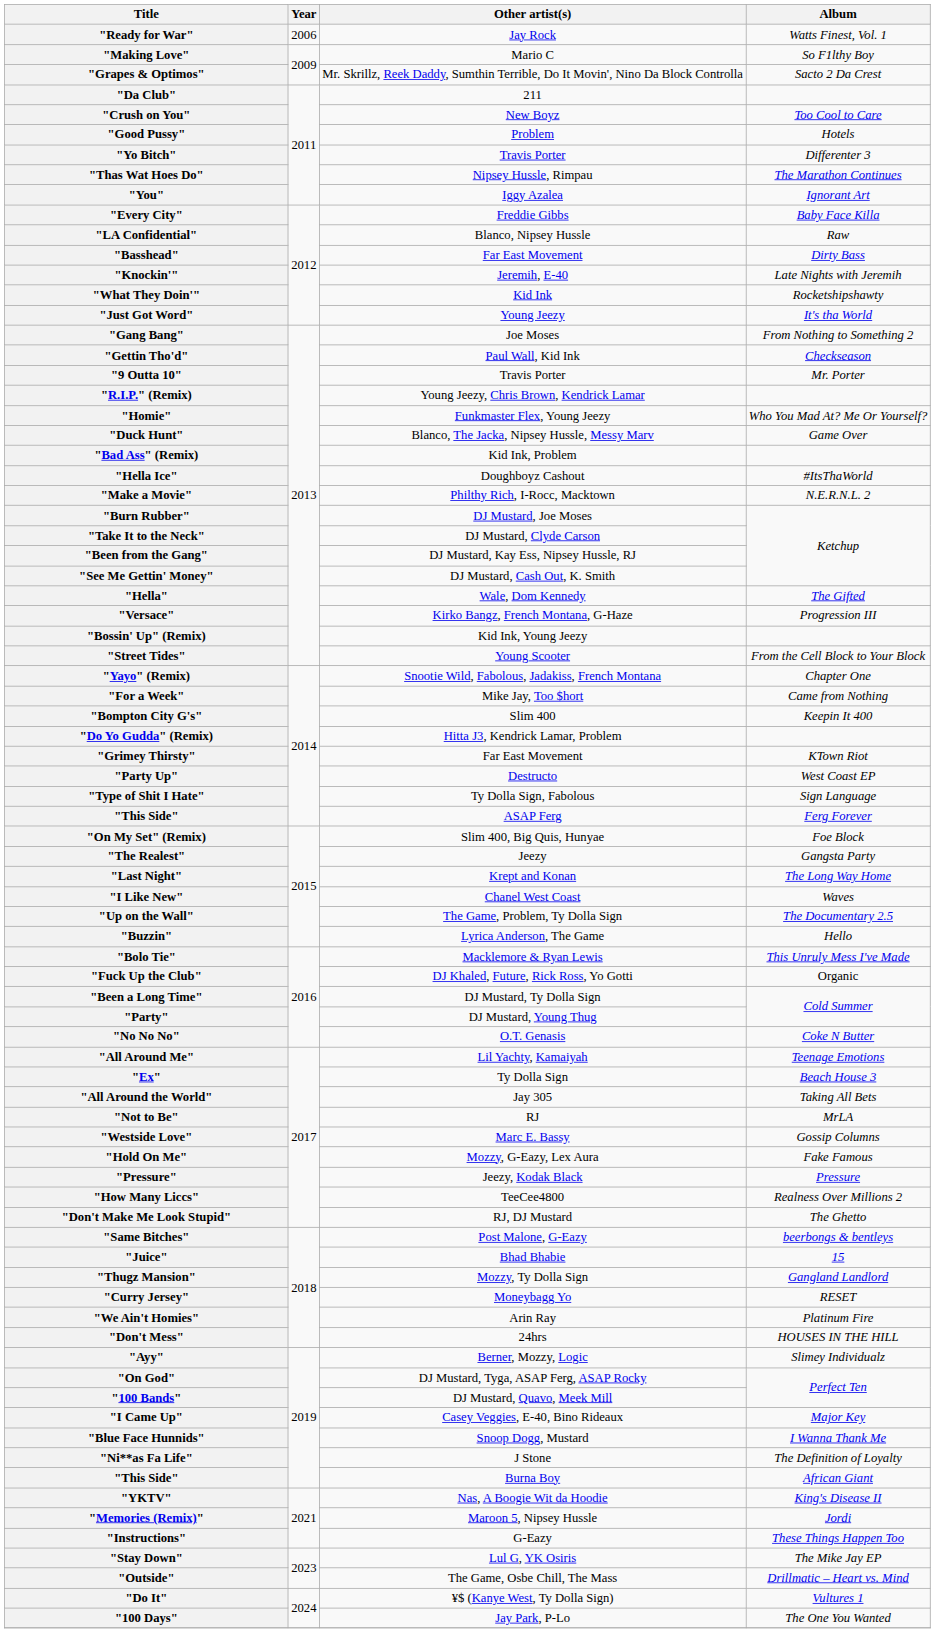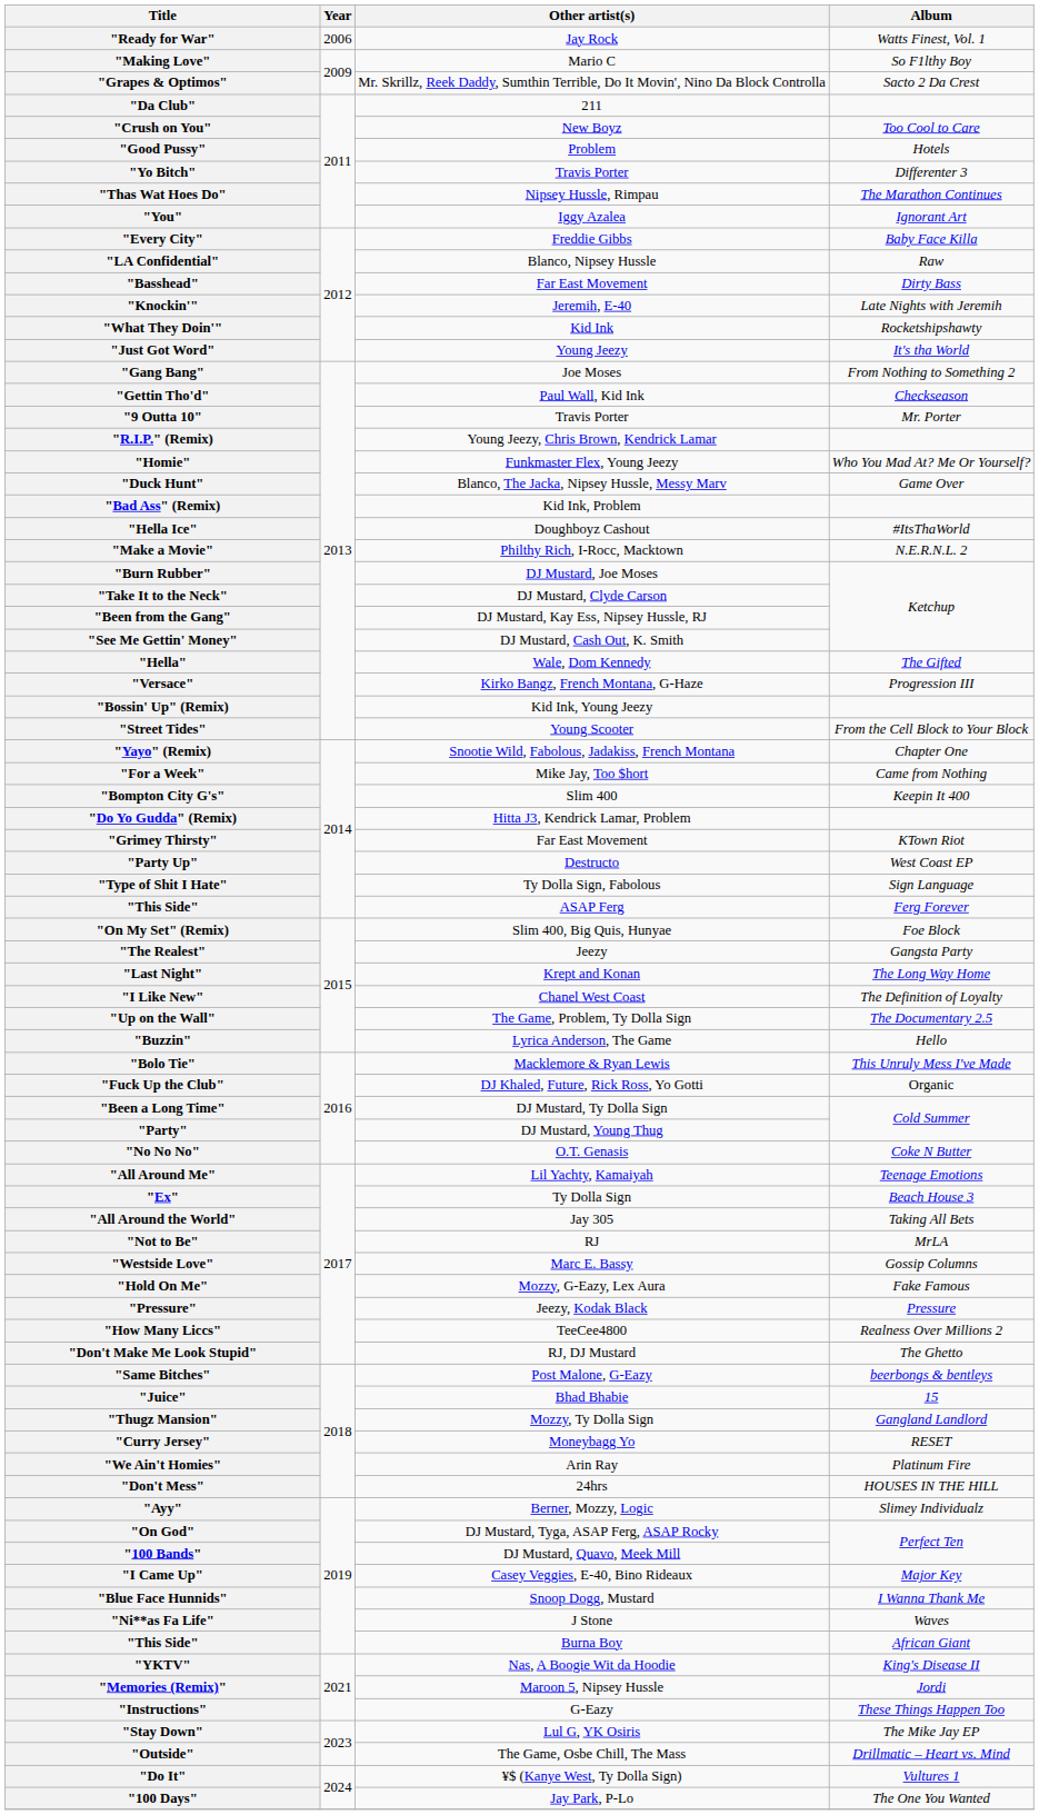 <table class="wikitable plainrowheaders" style="text-align:center;">
 <tr>
 <th scope="col" style="width:22em;">Title</th>
 <th scope="col">Year</th>
 <th scope="col">Other artist(s)</th>
 <th scope="col">Album</th>
 </tr>
 <tr>
 <th scope="row">"Ready for War"</th>
 <td>2006</td>
 <td><a href='#'>Jay Rock</a></td>
 <td><em>Watts Finest, Vol. 1</em></td>
 </tr>
 <tr>
 <th scope="row">"Making Love"</th>
 <td rowspan="2">2009</td>
 <td>Mario C</td>
 <td><em>So F1lthy Boy</em></td>
 </tr>
 <tr>
 <th scope="row">"Grapes & Optimos"</th>
 <td>Mr. Skrillz, <a href='#'>Reek Daddy</a>, Sumthin Terrible, Do It Movin', Nino Da Block Controlla</td>
 <td><em>Sacto 2 Da Crest</em></td>
 </tr>
 <tr>
 <th scope="row">"Da Club"</th>
 <td rowspan="6">2011</td>
 <td>211</td>
 <td></td>
 </tr>
 <tr>
 <th scope="row">"Crush on You"</th>
 <td><a href='#'>New Boyz</a></td>
 <td><em><a href='#'>Too Cool to Care</a></em></td>
 </tr>
 <tr>
 <th scope="row">"Good Pussy"</th>
 <td><a href='#'>Problem</a></td>
 <td><em>Hotels</em></td>
 </tr>
 <tr>
 <th scope="row">"Yo Bitch"</th>
 <td><a href='#'>Travis Porter</a></td>
 <td><em>Differenter 3</em></td>
 </tr>
 <tr>
 <th scope="row">"Thas Wat Hoes Do"</th>
 <td><a href='#'>Nipsey Hussle</a>, Rimpau</td>
 <td><em><a href='#'>The Marathon Continues</a></em></td>
 </tr>
 <tr>
 <th scope="row">"You"</th>
 <td><a href='#'>Iggy Azalea</a></td>
 <td><em><a href='#'>Ignorant Art</a></em></td>
 </tr>
 <tr>
 <th scope="row">"Every City"</th>
 <td rowspan="6">2012</td>
 <td><a href='#'>Freddie Gibbs</a></td>
 <td><em><a href='#'>Baby Face Killa</a></em></td>
 </tr>
 <tr>
 <th scope="row">"LA Confidential"</th>
 <td>Blanco, Nipsey Hussle</td>
 <td><em>Raw</em></td>
 </tr>
 <tr>
 <th scope="row">"Basshead"</th>
 <td><a href='#'>Far East Movement</a></td>
 <td><em><a href='#'>Dirty Bass</a></em></td>
 </tr>
 <tr>
 <th scope="row">"Knockin'"</th>
 <td><a href='#'>Jeremih</a>, <a href='#'>E-40</a></td>
 <td><em>Late Nights with Jeremih</em></td>
 </tr>
 <tr>
 <th scope="row">"What They Doin'"</th>
 <td><a href='#'>Kid Ink</a></td>
 <td><em>Rocketshipshawty</em></td>
 </tr>
 <tr>
 <th scope="row">"Just Got Word"</th>
 <td><a href='#'>Young Jeezy</a></td>
 <td><em><a href='#'>It's tha World</a></em></td>
 </tr>
 <tr>
 <th scope="row">"Gang Bang"</th>
 <td rowspan="17">2013</td>
 <td>Joe Moses</td>
 <td><em>From Nothing to Something 2</em></td>
 </tr>
 <tr>
 <th scope="row">"Gettin Tho'd"</th>
 <td><a href='#'>Paul Wall</a>, Kid Ink</td>
 <td><em><a href='#'>Checkseason</a></em></td>
 </tr>
 <tr>
 <th scope="row">"9 Outta 10"</th>
 <td>Travis Porter</td>
 <td><em>Mr. Porter</em></td>
 </tr>
 <tr>
 <th scope="row">"<a href='#'>R.I.P.</a>" (Remix)</th>
 <td>Young Jeezy, <a href='#'>Chris Brown</a>, <a href='#'>Kendrick Lamar</a></td>
 <td></td>
 </tr>
 <tr>
 <th scope="row">"Homie"</th>
 <td><a href='#'>Funkmaster Flex</a>, Young Jeezy</td>
 <td><em>Who You Mad At? Me Or Yourself?</em></td>
 </tr>
 <tr>
 <th scope="row">"Duck Hunt"</th>
 <td>Blanco, <a href='#'>The Jacka</a>, Nipsey Hussle, <a href='#'>Messy Marv</a></td>
 <td><em>Game Over</em></td>
 </tr>
 <tr>
 <th scope="row">"<a href='#'>Bad Ass</a>" (Remix)</th>
 <td>Kid Ink, Problem</td>
 <td></td>
 </tr>
 <tr>
 <th scope="row">"Hella Ice"</th>
 <td>Doughboyz Cashout</td>
 <td><em>#ItsThaWorld</em></td>
 </tr>
 <tr>
 <th scope="row">"Make a Movie"</th>
 <td><a href='#'>Philthy Rich</a>, I-Rocc, Macktown</td>
 <td><em>N.E.R.N.L. 2</em></td>
 </tr>
 <tr>
 <th scope="row">"Burn Rubber"</th>
 <td><a href='#'>DJ Mustard</a>, Joe Moses</td>
 <td rowspan="4"><em>Ketchup</em></td>
 </tr>
 <tr>
 <th scope="row">"Take It to the Neck"</th>
 <td>DJ Mustard, <a href='#'>Clyde Carson</a></td>
 </tr>
 <tr>
 <th scope="row">"Been from the Gang"</th>
 <td>DJ Mustard, Kay Ess, Nipsey Hussle, RJ</td>
 </tr>
 <tr>
 <th scope="row">"See Me Gettin' Money"</th>
 <td>DJ Mustard, <a href='#'>Cash Out</a>, K. Smith</td>
 </tr>
 <tr>
 <th scope="row">"Hella"</th>
 <td><a href='#'>Wale</a>, <a href='#'>Dom Kennedy</a></td>
 <td><em><a href='#'>The Gifted</a></em></td>
 </tr>
 <tr>
 <th scope="row">"Versace"</th>
 <td><a href='#'>Kirko Bangz</a>, <a href='#'>French Montana</a>, G-Haze</td>
 <td><em>Progression III</em></td>
 </tr>
 <tr>
 <th scope="row">"Bossin' Up" (Remix)</th>
 <td>Kid Ink, Young Jeezy</td>
 <td></td>
 </tr>
 <tr>
 <th scope="row">"Street Tides"</th>
 <td><a href='#'>Young Scooter</a></td>
 <td><em>From the Cell Block to Your Block</em></td>
 </tr>
 <tr>
 <th scope="row">"<a href='#'>Yayo</a>" (Remix)</th>
 <td rowspan="8">2014</td>
 <td><a href='#'>Snootie Wild</a>, <a href='#'>Fabolous</a>, <a href='#'>Jadakiss</a>, <a href='#'>French Montana</a></td>
 <td><em>Chapter One</em></td>
 </tr>
 <tr>
 <th scope="row">"For a Week"</th>
 <td>Mike Jay, <a href='#'>Too $hort</a></td>
 <td><em>Came from Nothing</em></td>
 </tr>
 <tr>
 <th scope="row">"Bompton City G's"</th>
 <td>Slim 400</td>
 <td><em>Keepin It 400</em></td>
 </tr>
 <tr>
 <th scope="row">"<a href='#'>Do Yo Gudda</a>" (Remix)</th>
 <td><a href='#'>Hitta J3</a>, Kendrick Lamar, Problem</td>
 <td></td>
 </tr>
 <tr>
 <th scope="row">"Grimey Thirsty"</th>
 <td>Far East Movement</td>
 <td><em>KTown Riot</em></td>
 </tr>
 <tr>
 <th scope="row">"Party Up"</th>
 <td><a href='#'>Destructo</a></td>
 <td><em>West Coast EP</em></td>
 </tr>
 <tr>
 <th scope="row">"Type of Shit I Hate"</th>
 <td>Ty Dolla Sign, Fabolous</td>
 <td><em>Sign Language</em></td>
 </tr>
 <tr>
 <th scope="row">"This Side"</th>
 <td><a href='#'>ASAP Ferg</a></td>
 <td><em><a href='#'>Ferg Forever</a></em></td>
 </tr>
 <tr>
 <th scope="row">"On My Set" (Remix)</th>
 <td rowspan="6">2015</td>
 <td>Slim 400, Big Quis, Hunyae</td>
 <td><em>Foe Block</em></td>
 </tr>
 <tr>
 <th scope="row">"The Realest"</th>
 <td>Jeezy</td>
 <td><em>Gangsta Party</em></td>
 </tr>
 <tr>
 <th scope="row">"Last Night"</th>
 <td><a href='#'>Krept and Konan</a></td>
 <td><em><a href='#'>The Long Way Home</a></em></td>
 </tr>
 <tr>
 <th scope="row">"I Like New"</th>
 <td><a href='#'>Chanel West Coast</a></td>
-<td><em>Waves</em></td>
+<td><em>The Definition of Loyalty</em></td>
 </tr>
 <tr>
 <th scope="row">"Up on the Wall"</th>
 <td><a href='#'>The Game</a>, Problem, Ty Dolla Sign</td>
 <td><em><a href='#'>The Documentary 2.5</a></em></td>
 </tr>
 <tr>
 <th scope="row">"Buzzin"</th>
 <td><a href='#'>Lyrica Anderson</a>, The Game</td>
 <td><em>Hello</em></td>
 </tr>
 <tr>
 <th scope="row">"Bolo Tie"</th>
 <td rowspan="5">2016</td>
 <td><a href='#'>Macklemore & Ryan Lewis</a></td>
 <td><em><a href='#'>This Unruly Mess I've Made</a></em></td>
 </tr>
 <tr>
 <th scope="row">"Fuck Up the Club"</th>
 <td><a href='#'>DJ Khaled</a>, <a href='#'>Future</a>, <a href='#'>Rick Ross</a>, Yo Gotti</td>
 <td>Organic</td>
 </tr>
 <tr>
 <th scope="row">"Been a Long Time"</th>
 <td>DJ Mustard, Ty Dolla Sign</td>
 <td rowspan="2"><em><a href='#'>Cold Summer</a></em></td>
 </tr>
 <tr>
 <th scope="row">"Party"</th>
 <td>DJ Mustard, <a href='#'>Young Thug</a></td>
 </tr>
 <tr>
 <th scope="row">"No No No"</th>
 <td><a href='#'>O.T. Genasis</a></td>
 <td><em><a href='#'>Coke N Butter</a></em></td>
 </tr>
 <tr>
 <th scope="row">"All Around Me"</th>
 <td rowspan="9">2017</td>
 <td><a href='#'>Lil Yachty</a>, <a href='#'>Kamaiyah</a></td>
 <td><em><a href='#'>Teenage Emotions</a></em></td>
 </tr>
 <tr>
 <th scope="row">"<a href='#'>Ex</a>"</th>
 <td>Ty Dolla Sign</td>
 <td><em><a href='#'>Beach House 3</a></em></td>
 </tr>
 <tr>
 <th scope="row">"All Around the World"</th>
 <td>Jay 305</td>
 <td><em>Taking All Bets</em></td>
 </tr>
 <tr>
 <th scope="row">"Not to Be"</th>
 <td>RJ</td>
 <td><em>MrLA</em></td>
 </tr>
 <tr>
 <th scope="row">"Westside Love"</th>
 <td><a href='#'>Marc E. Bassy</a></td>
 <td><em>Gossip Columns</em></td>
 </tr>
 <tr>
 <th scope="row">"Hold On Me"</th>
 <td><a href='#'>Mozzy</a>, G-Eazy, Lex Aura</td>
 <td><em>Fake Famous</em></td>
 </tr>
 <tr>
 <th scope="row">"Pressure"</th>
 <td>Jeezy, <a href='#'>Kodak Black</a></td>
 <td><em><a href='#'>Pressure</a></em></td>
 </tr>
 <tr>
 <th scope="row">"How Many Liccs"</th>
 <td>TeeCee4800</td>
 <td><em>Realness Over Millions 2</em></td>
 </tr>
 <tr>
 <th scope="row">"Don't Make Me Look Stupid"</th>
 <td>RJ, DJ Mustard</td>
 <td><em>The Ghetto</em></td>
 </tr>
 <tr>
 <th scope="row">"Same Bitches"</th>
 <td rowspan="6">2018</td>
 <td><a href='#'>Post Malone</a>, <a href='#'>G-Eazy</a></td>
 <td><em><a href='#'>beerbongs & bentleys</a></em></td>
 </tr>
 <tr>
 <th scope="row">"Juice"</th>
 <td><a href='#'>Bhad Bhabie</a></td>
 <td><em><a href='#'>15</a></em></td>
 </tr>
 <tr>
 <th scope="row">"Thugz Mansion"</th>
 <td><a href='#'>Mozzy</a>, Ty Dolla Sign</td>
 <td><em><a href='#'>Gangland Landlord</a></em></td>
 </tr>
 <tr>
 <th scope="row">"Curry Jersey"</th>
 <td><a href='#'>Moneybagg Yo</a></td>
 <td><em>RESET</em></td>
 </tr>
 <tr>
 <th scope="row">"We Ain't Homies"</th>
 <td>Arin Ray</td>
 <td><em>Platinum Fire</em></td>
 </tr>
 <tr>
 <th scope="row">"Don't Mess"</th>
 <td>24hrs</td>
 <td><em>HOUSES IN THE HILL</em></td>
 </tr>
 <tr>
 <th scope="row">"Ayy"</th>
 <td rowspan="7">2019</td>
 <td><a href='#'>Berner</a>, Mozzy, <a href='#'>Logic</a></td>
 <td><em>Slimey Individualz</em></td>
 </tr>
 <tr>
 <th scope="row">"On God"</th>
 <td>DJ Mustard, Tyga, ASAP Ferg, <a href='#'>ASAP Rocky</a></td>
 <td rowspan="2"><em><a href='#'>Perfect Ten</a></em></td>
 </tr>
 <tr>
 <th scope="row">"<a href='#'>100 Bands</a>"</th>
 <td>DJ Mustard, <a href='#'>Quavo</a>, <a href='#'>Meek Mill</a></td>
 </tr>
 <tr>
 <th scope="row">"I Came Up"</th>
 <td><a href='#'>Casey Veggies</a>, E-40, Bino Rideaux</td>
 <td><em><a href='#'>Major Key</a></em></td>
 </tr>
 <tr>
 <th scope="row">"Blue Face Hunnids"</th>
 <td><a href='#'>Snoop Dogg</a>, Mustard</td>
 <td><em><a href='#'>I Wanna Thank Me</a></em></td>
 </tr>
 <tr>
 <th scope="row">"Ni**as Fa Life"</th>
 <td>J Stone</td>
-<td><em>The Definition of Loyalty</em></td>
+<td><em>Waves</em></td>
 </tr>
 <tr>
 <th scope="row">"This Side"</th>
 <td><a href='#'>Burna Boy</a></td>
 <td><em><a href='#'>African Giant</a></em></td>
 </tr>
 <tr>
 <th scope="row">"YKTV"</th>
 <td rowspan="3">2021</td>
 <td><a href='#'>Nas</a>, <a href='#'>A Boogie Wit da Hoodie</a></td>
 <td><em><a href='#'>King's Disease II</a></em></td>
 </tr>
 <tr>
 <th scope="row">"<a href='#'>Memories (Remix)</a>"</th>
 <td><a href='#'>Maroon 5</a>, Nipsey Hussle</td>
 <td><em><a href='#'>Jordi</a></em></td>
 </tr>
 <tr>
 <th scope="row">"Instructions"</th>
 <td>G-Eazy</td>
 <td><em><a href='#'>These Things Happen Too</a></em></td>
 </tr>
 <tr>
 <th scope="row">"Stay Down"</th>
 <td rowspan="2">2023</td>
 <td><a href='#'>Lul G</a>, <a href='#'>YK Osiris</a></td>
 <td><em>The Mike Jay EP</em></td>
 </tr>
 <tr>
 <th scope="row">"Outside"</th>
 <td>The Game, Osbe Chill, The Mass</td>
 <td><em><a href='#'>Drillmatic – Heart vs. Mind</a></em></td>
 </tr>
 <tr>
 <th scope="row">"Do It"</th>
 <td rowspan="2">2024</td>
 <td>¥$ (<a href='#'>Kanye West</a>, Ty Dolla Sign)</td>
 <td><em><a href='#'>Vultures 1</a></em></td>
 </tr>
 <tr>
 <th scope="row">"100 Days"</th>
 <td><a href='#'>Jay Park</a>, P-Lo</td>
 <td><em>The One You Wanted</em></td>
 </tr>
 <tr>
 </tr>
 </table>
